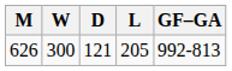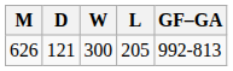 <table class="wikitable">
 <tr>
 <th>M</th>
+<th>D</th>
 <th>W</th>
-<th>D</th>
 <th>L</th>
 <th>GF–GA</th>
 </tr>
 <tr>
 <td>626</td>
+<td>121</td>
 <td>300</td>
-<td>121</td>
 <td>205</td>
 <td>992-813</td>
 </tr>
 </table>
